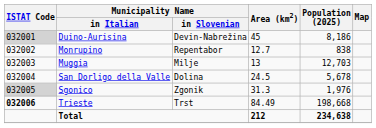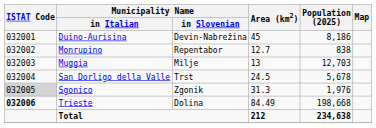 <table class="wikitable sortable">
 <tr>
 <th rowspan="2"><a href='#'>ISTAT</a> Code</th>
 <th colspan="2">Municipality Name</th>
 <th rowspan="2">Area (km<sup>2</sup>)</th>
 <th rowspan="2">Population <br>(2025)</th>
 <th rowspan="2">Map</th>
 </tr>
 <tr>
 <th>in <a href='#'>Italian</a></th>
 <th>in <a href='#'>Slovenian</a></th>
 </tr>
 <tr>
-<td style="background: lightgrey;">032001</td>
+<td>032001</td>
 <td><a href='#'>Duino-Aurisina</a></td>
 <td>Devin-Nabrežina</td>
 <td>45</td>
 <td align="right">8,186</td>
 <td></td>
 </tr>
 <tr>
 <td>032002</td>
 <td><a href='#'>Monrupino</a></td>
 <td>Repentabor</td>
 <td>12.7</td>
 <td align="right">838</td>
 <td></td>
 </tr>
 <tr>
 <td>032003</td>
 <td><a href='#'>Muggia</a></td>
 <td>Milje</td>
 <td>13</td>
 <td align="right">12,703</td>
 <td></td>
 </tr>
 <tr>
 <td>032004</td>
 <td><a href='#'>San Dorligo della Valle</a></td>
-<td>Dolina</td>
+<td>Trst</td>
 <td>24.5</td>
 <td align="right">5,678</td>
 <td></td>
 </tr>
 <tr>
 <td style="background: lightgrey;">032005</td>
 <td><a href='#'>Sgonico</a></td>
 <td>Zgonik</td>
 <td>31.3</td>
 <td align="right">1,976</td>
 <td></td>
 </tr>
 <tr>
 <td><strong>032006</strong></td>
 <td><a href='#'>Trieste</a></td>
-<td>Trst</td>
+<td>Dolina</td>
 <td>84.49</td>
 <td align="right">198,668</td>
 <td><strong></strong></td>
 </tr>
 <tr>
 <td></td>
 <td colspan="2"><strong>Total</strong></td>
 <td><strong>212</strong></td>
 <td align="right"><strong>234,638</strong></td>
 <td></td>
 </tr>
 <tr>
 </tr>
 </table>
